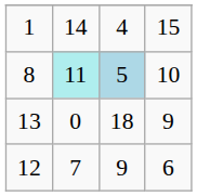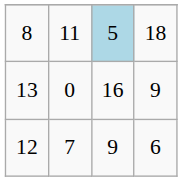 <table class="wikitable" style="margin-left:auto;margin-right:auto;text-align:center;width:8em;height:8em;table-layout:fixed;">
 <tr>
 </tr>
 <tr>
-<td>1</td>
-<td>14</td>
-<td>4</td>
-<td>15</td>
-</tr>
-<tr>
 <td>8</td>
-<td style="background: paleturquoise;">11</td>
+<td>11</td>
 <td style="background: lightblue;">5</td>
-<td>10</td>
+<td>18</td>
 </tr>
 <tr>
 <td>13</td>
 <td>0</td>
-<td>18</td>
+<td>16</td>
 <td>9</td>
 </tr>
 <tr>
 <td>12</td>
 <td>7</td>
 <td>9</td>
 <td>6</td>
 </tr>
 </table>
